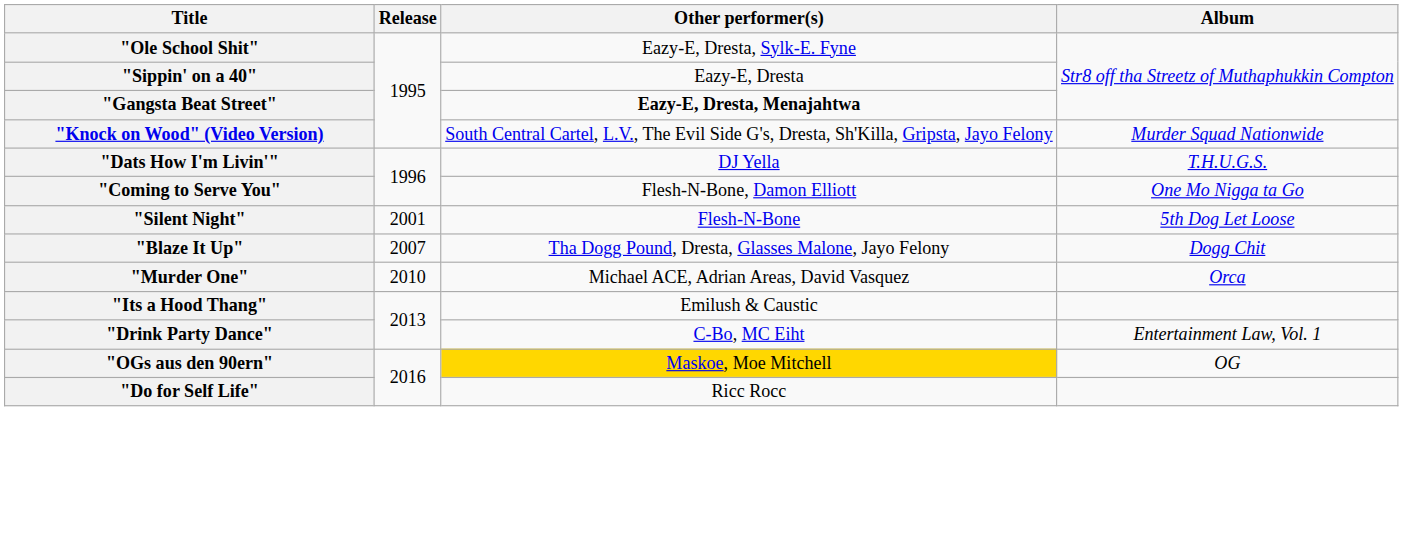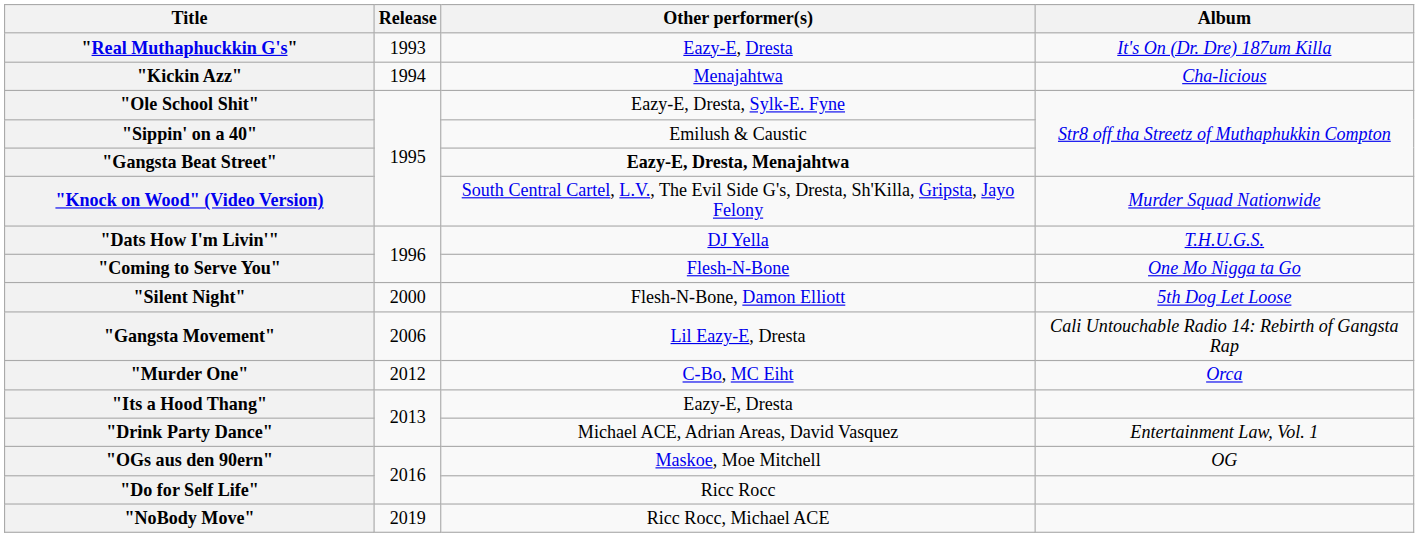 <table class="wikitable plainrowheaders" style="text-align:center;">
 <tr>
 <th scope="col" style="width:20em;">Title</th>
 <th scope="col">Release</th>
 <th scope="col">Other performer(s)</th>
 <th scope="col">Album</th>
+</tr>
+<tr>
+<th scope="row">"<a href='#'>Real Muthaphuckkin G's</a>"</th>
+<td>1993</td>
+<td><a href='#'>Eazy-E</a>, <a href='#'>Dresta</a></td>
+<td><em><a href='#'>It's On (Dr. Dre) 187um Killa</a></em></td>
+</tr>
+<tr>
+<th scope="row">"Kickin Azz"<br></th>
+<td>1994</td>
+<td><a href='#'>Menajahtwa</a></td>
+<td><em><a href='#'>Cha-licious</a></em></td>
 </tr>
 <tr>
 <th scope="row">"Ole School Shit"</th>
 <td rowspan="4">1995</td>
 <td>Eazy-E, Dresta, <a href='#'>Sylk-E. Fyne</a></td>
 <td rowspan="3"><em><a href='#'>Str8 off tha Streetz of Muthaphukkin Compton</a></em></td>
 </tr>
 <tr>
 <th scope="row">"Sippin' on a 40"</th>
-<td>Eazy-E, Dresta</td>
+<td>Emilush & Caustic</td>
 </tr>
 <tr>
 <th scope="row">"Gangsta Beat  Street"</th>
 <td><strong>Eazy-E, Dresta, Menajahtwa</strong></td>
 </tr>
 <tr>
 <th scope="row"><a href='#'>"Knock on Wood" (Video Version)</a></th>
 <td><a href='#'>South Central Cartel</a>, <a href='#'>L.V.</a>, The Evil Side G's, Dresta, Sh'Killa, <a href='#'>Gripsta</a>, <a href='#'>Jayo Felony</a></td>
 <td><em><a href='#'>Murder Squad Nationwide</a></em></td>
 </tr>
 <tr>
 <th scope="row">"Dats How I'm Livin'"</th>
 <td rowspan="2">1996</td>
 <td><a href='#'>DJ Yella</a></td>
 <td><em><a href='#'>T.H.U.G.S.</a></em></td>
 </tr>
 <tr>
 <th scope="row">"Coming to Serve You"</th>
-<td>Flesh-N-Bone, <a href='#'>Damon Elliott</a></td>
+<td><a href='#'>Flesh-N-Bone</a></td>
 <td><em><a href='#'>One Mo Nigga ta Go</a></em></td>
 </tr>
 <tr>
 <th scope="row">"Silent Night"</th>
-<td>2001</td>
-<td><a href='#'>Flesh-N-Bone</a></td>
+<td>2000</td>
+<td>Flesh-N-Bone, <a href='#'>Damon Elliott</a></td>
 <td><em><a href='#'>5th Dog Let Loose</a></em></td>
 </tr>
 <tr>
-<th scope="row">"Blaze It Up"</th>
-<td>2007</td>
-<td><a href='#'>Tha Dogg Pound</a>, Dresta, <a href='#'>Glasses Malone</a>, Jayo Felony</td>
-<td><em><a href='#'>Dogg Chit</a></em></td>
+<th scope="row">"Gangsta Movement"</th>
+<td>2006</td>
+<td><a href='#'>Lil Eazy-E</a>, Dresta</td>
+<td><em>Cali Untouchable Radio 14: Rebirth of Gangsta Rap</em></td>
 </tr>
 <tr>
 <th scope="row">"Murder One"</th>
-<td>2010</td>
-<td>Michael ACE, Adrian Areas, David Vasquez</td>
+<td>2012</td>
+<td><a href='#'>C-Bo</a>, <a href='#'>MC Eiht</a></td>
 <td><em><a href='#'>Orca</a></em></td>
 </tr>
 <tr>
 <th scope="row">"Its a Hood Thang"</th>
 <td rowspan="2">2013</td>
-<td>Emilush & Caustic</td>
+<td>Eazy-E, Dresta</td>
 <td></td>
 </tr>
 <tr>
 <th scope="row">"Drink Party Dance"</th>
-<td><a href='#'>C-Bo</a>, <a href='#'>MC Eiht</a></td>
+<td>Michael ACE, Adrian Areas, David Vasquez</td>
 <td><em>Entertainment Law, Vol. 1</em></td>
 </tr>
 <tr>
 <th scope="row">"OGs aus den 90ern"</th>
 <td rowspan="2">2016</td>
-<td style="background: gold;"><a href='#'>Maskoe</a>, Moe Mitchell</td>
+<td><a href='#'>Maskoe</a>, Moe Mitchell</td>
 <td><em>OG</em></td>
 </tr>
 <tr>
 <th scope="row">"Do for Self Life"</th>
 <td>Ricc Rocc</td>
 <td></td>
 </tr>
+<tr>
+<th scope="row">"NoBody Move"</th>
+<td>2019</td>
+<td>Ricc Rocc, Michael ACE</td>
+<td></td>
+</tr>
 </table>
